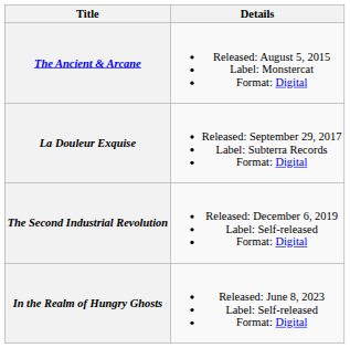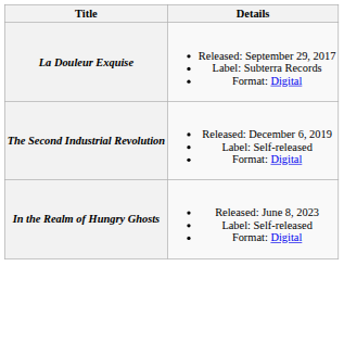 <table class="wikitable plainrowheaders" style="text-align:center;">
 <tr>
 <th scope="col">Title</th>
 <th scope="col">Details</th>
-</tr>
-<tr>
-<th scope="row"><em><a href='#'>The Ancient & Arcane</a></em></th>
-<td><br><ul><li>Released: August 5, 2015</li><li>Label: Monstercat</li><li>Format: <a href='#'>Digital</a></li></ul></td>
 </tr>
 <tr>
 <th scope="row"><em>La Douleur Exquise</em><br></th>
 <td><br><ul><li>Released: September 29, 2017</li><li>Label: Subterra Records</li><li>Format: <a href='#'>Digital</a></li></ul></td>
 </tr>
 <tr>
 <th scope="row"><em>The Second Industrial Revolution</em></th>
 <td><br><ul><li>Released: December 6, 2019</li><li>Label: Self-released</li><li>Format: <a href='#'>Digital</a></li></ul></td>
 </tr>
 <tr>
 <th scope="row"><em>In the Realm of Hungry Ghosts</em></th>
 <td><br><ul><li>Released: June 8, 2023</li><li>Label: Self-released</li><li>Format: <a href='#'>Digital</a></li></ul></td>
 </tr>
 </table>
